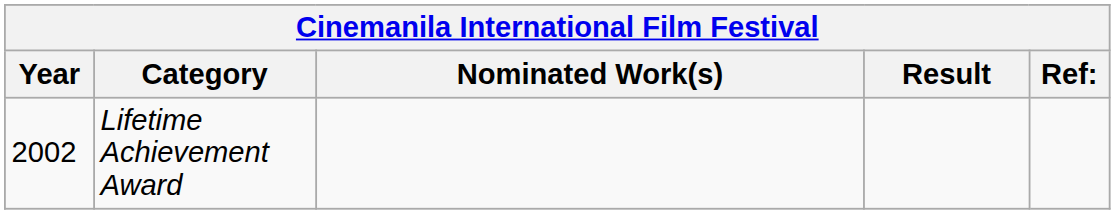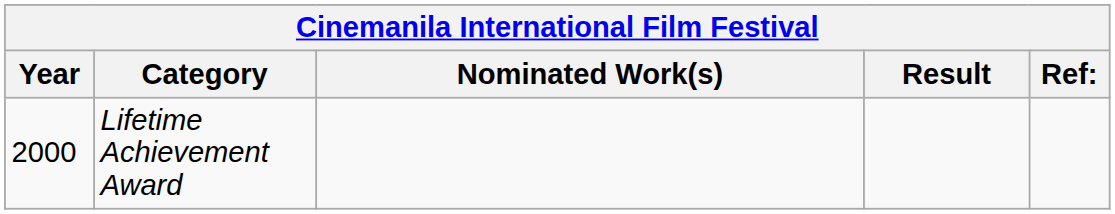 <table class= "wikitable sortable">
 <tr>
 <th colspan=5><a href='#'>Cinemanila International Film Festival</a></th>
 </tr>
 <tr>
 <th Width=4%>Year</th>
 <th Width=15%>Category</th>
 <th Width=40%>Nominated Work(s)</th>
 <th Width=12%>Result</th>
 <th Width=4%>Ref:</th>
 </tr>
 <tr>
-<td scope="row">2002</td>
+<td scope="row">2000</td>
 <td><em>Lifetime Achievement Award</em></td>
 <td></td>
 <td></td>
 <td></td>
 </tr>
 </table>
